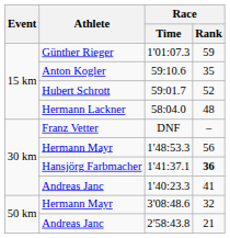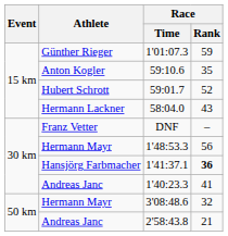 <table class="wikitable" border="1" style="font-size:90%">
 <tr>
 <th rowspan=2>Event</th>
 <th rowspan=2>Athlete</th>
 <th colspan=2>Race</th>
 </tr>
 <tr>
 <th>Time</th>
 <th>Rank</th>
 </tr>
 <tr>
 <td rowspan=4>15 km</td>
 <td><a href='#'>Günther Rieger</a></td>
 <td align=center>1'01:07.3</td>
 <td align=center>59</td>
 </tr>
 <tr>
 <td><a href='#'>Anton Kogler</a></td>
 <td align=center>59:10.6</td>
 <td align=center>35</td>
 </tr>
 <tr>
 <td><a href='#'>Hubert Schrott</a></td>
 <td align=center>59:01.7</td>
 <td align=center>52</td>
 </tr>
 <tr>
 <td><a href='#'>Hermann Lackner</a></td>
 <td align=center>58:04.0</td>
-<td align=center>48</td>
+<td align=center>43</td>
 </tr>
 <tr>
 <td rowspan=4>30 km</td>
 <td><a href='#'>Franz Vetter</a></td>
 <td align=center>DNF</td>
 <td align=center>–</td>
 </tr>
 <tr>
 <td><a href='#'>Hermann Mayr</a></td>
 <td align=center>1'48:53.3</td>
 <td align=center>56</td>
 </tr>
 <tr>
 <td><a href='#'>Hansjörg Farbmacher</a></td>
 <td align=center>1'41:37.1</td>
 <td align=center><strong>36</strong></td>
 </tr>
 <tr>
 <td><a href='#'>Andreas Janc</a></td>
 <td align=center>1'40:23.3</td>
 <td align=center>41</td>
 </tr>
 <tr>
 <td rowspan=2>50 km</td>
 <td><a href='#'>Hermann Mayr</a></td>
 <td align=center>3'08:48.6</td>
 <td align=center>32</td>
 </tr>
 <tr>
 <td><a href='#'>Andreas Janc</a></td>
 <td align=center>2'58:43.8</td>
 <td align=center>21</td>
 </tr>
 </table>
